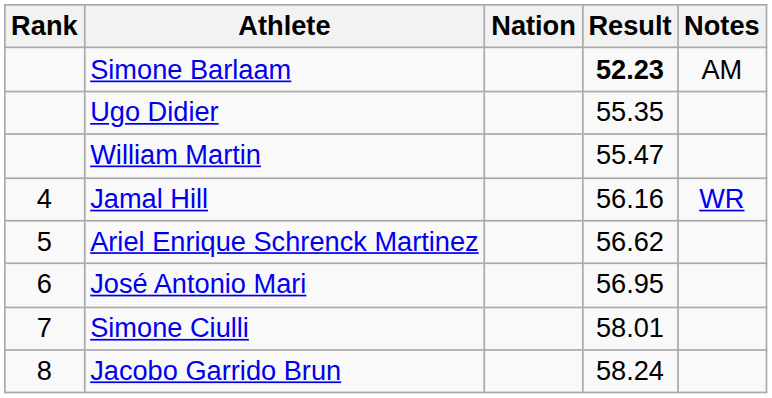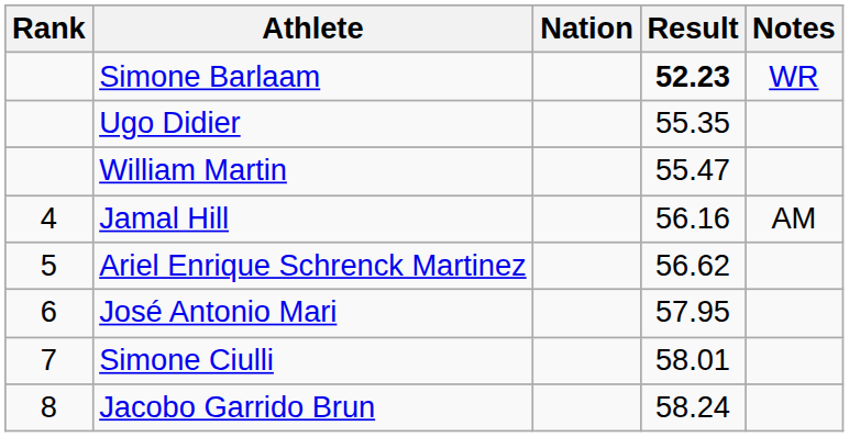 <table class="wikitable sortable" style="text-align:center">
 <tr>
 <th>Rank</th>
 <th>Athlete</th>
 <th>Nation</th>
 <th>Result</th>
 <th>Notes</th>
 </tr>
 <tr>
 <td></td>
 <td align=left><a href='#'>Simone Barlaam</a></td>
 <td align=left></td>
 <td><strong>52.23</strong></td>
-<td>AM</td>
+<td><a href='#'>WR</a></td>
 </tr>
 <tr>
 <td></td>
 <td align=left><a href='#'>Ugo Didier</a></td>
 <td align=left></td>
 <td>55.35</td>
 <td></td>
 </tr>
 <tr>
 <td></td>
 <td align=left><a href='#'>William Martin</a></td>
 <td align=left></td>
 <td>55.47</td>
 <td></td>
 </tr>
 <tr>
 <td>4</td>
 <td align=left><a href='#'>Jamal Hill</a></td>
 <td align=left></td>
 <td>56.16</td>
-<td><a href='#'>WR</a></td>
+<td>AM</td>
 </tr>
 <tr>
 <td>5</td>
 <td align=left><a href='#'>Ariel Enrique Schrenck Martinez</a></td>
 <td align=left></td>
 <td>56.62</td>
 <td></td>
 </tr>
 <tr>
 <td>6</td>
 <td align=left><a href='#'>José Antonio Mari</a></td>
 <td align=left></td>
-<td>56.95</td>
+<td>57.95</td>
 <td></td>
 </tr>
 <tr>
 <td>7</td>
 <td align=left><a href='#'>Simone Ciulli</a></td>
 <td align=left></td>
 <td>58.01</td>
 <td></td>
 </tr>
 <tr>
 <td>8</td>
 <td align=left><a href='#'>Jacobo Garrido Brun</a></td>
 <td align=left></td>
 <td>58.24</td>
 <td></td>
 </tr>
 </table>
